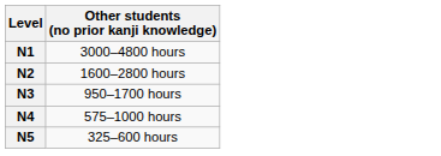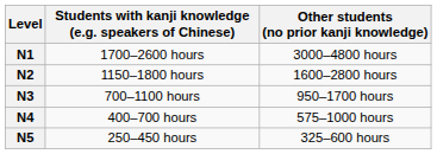 <table class="wikitable">
 <tr>
 <th>Level</th>
+<th>Students with kanji knowledge　<br>(e.g. speakers of Chinese)</th>
 <th>Other students<br>(no prior kanji knowledge)</th>
 </tr>
 <tr>
 <th style="text-align:center;">N1</th>
+<td style="text-align:center;">1700–2600 hours</td>
 <td style="text-align:center;">3000–4800 hours</td>
 </tr>
 <tr>
 <th style="text-align:center;">N2</th>
+<td style="text-align:center;">1150–1800 hours</td>
 <td style="text-align:center;">1600–2800 hours</td>
 </tr>
 <tr>
 <th style="text-align:center;">N3</th>
+<td style="text-align:center;">700–1100 hours</td>
 <td style="text-align:center;">950–1700 hours</td>
 </tr>
 <tr>
 <th style="text-align:center;">N4</th>
+<td style="text-align:center;">400–700 hours</td>
 <td style="text-align:center;">575–1000 hours</td>
 </tr>
 <tr>
 <th style="text-align:center;">N5</th>
+<td style="text-align:center;">250–450 hours</td>
 <td style="text-align:center;">325–600 hours</td>
 </tr>
 </table>
